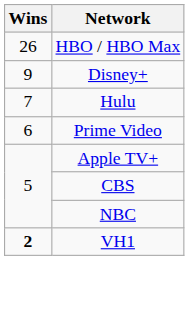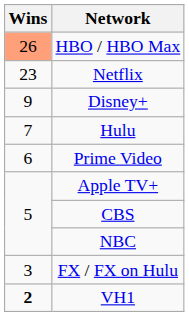 <table class="wikitable sortable" style="text-align:center;">
 <tr>
 <th scope="col">Wins</th>
 <th scope="col">Network</th>
 </tr>
 <tr>
-<td>26</td>
+<td style="background: lightsalmon;">26</td>
 <td><a href='#'>HBO</a> / <a href='#'>HBO Max</a></td>
+</tr>
+<tr>
+<td>23</td>
+<td><a href='#'>Netflix</a></td>
 </tr>
 <tr>
 <td>9</td>
 <td><a href='#'>Disney+</a></td>
 </tr>
 <tr>
 <td>7</td>
 <td><a href='#'>Hulu</a></td>
 </tr>
 <tr>
 <td>6</td>
 <td><a href='#'>Prime Video</a></td>
 </tr>
 <tr>
 <td rowspan="3">5</td>
 <td><a href='#'>Apple TV+</a></td>
 </tr>
 <tr>
 <td><a href='#'>CBS</a></td>
 </tr>
 <tr>
 <td><a href='#'>NBC</a></td>
 </tr>
 <tr>
+<td>3</td>
+<td><a href='#'>FX</a> / <a href='#'>FX on Hulu</a></td>
+</tr>
+<tr>
 <td><strong>2</strong></td>
 <td><a href='#'>VH1</a></td>
 </tr>
 </table>
